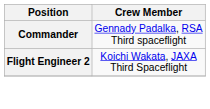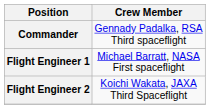 <table class="wikitable" style="text-align: center;">
 <tr>
 <th>Position</th>
 <th>Crew Member<br><small></small></th>
 </tr>
 <tr>
 <th>Commander</th>
 <td colspan=1> <a href='#'>Gennady Padalka</a>, <a href='#'>RSA</a><br>Third spaceflight</td>
 </tr>
 <tr>
+<th>Flight Engineer 1</th>
+<td colspan=1> <a href='#'>Michael Barratt</a>, <a href='#'>NASA</a><br>First spaceflight</td>
+</tr>
+<tr>
 <th>Flight Engineer 2</th>
 <td colspan=1> <a href='#'>Koichi Wakata</a>, <a href='#'>JAXA</a><br>Third Spaceflight</td>
 </tr>
 <tr>
 </tr>
 </table>
